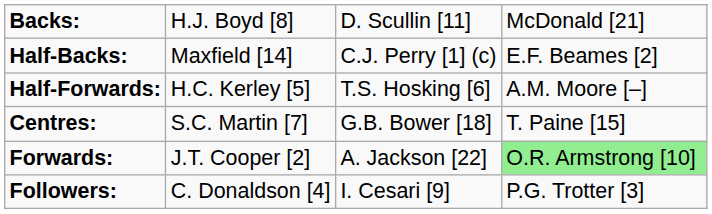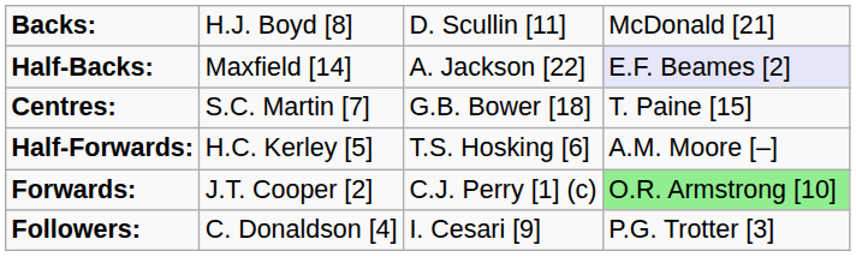 <table class="wikitable">
 <tr>
 <td><strong>Backs:</strong></td>
 <td>H.J. Boyd [8]</td>
 <td>D. Scullin [11]</td>
 <td>McDonald [21] </td>
 </tr>
 <tr>
 <td><strong>Half-Backs:</strong></td>
 <td>Maxfield [14]</td>
-<td>C.J. Perry [1] (c)</td>
-<td>E.F. Beames [2] </td>
+<td>A. Jackson [22]</td>
+<td style="background: lavender;">E.F. Beames [2] </td>
+</tr>
+<tr>
+<td><strong>Centres:</strong></td>
+<td>S.C. Martin [7]</td>
+<td>G.B. Bower [18]</td>
+<td>T. Paine [15] </td>
 </tr>
 <tr>
 <td><strong>Half-Forwards:</strong></td>
 <td>H.C. Kerley [5]</td>
 <td>T.S. Hosking [6]</td>
 <td>A.M. Moore [–] </td>
 </tr>
 <tr>
-<td><strong>Centres:</strong></td>
-<td>S.C. Martin [7]</td>
-<td>G.B. Bower [18]</td>
-<td>T. Paine [15] </td>
-</tr>
-<tr>
 <td><strong>Forwards:</strong></td>
 <td>J.T. Cooper [2]</td>
-<td>A. Jackson [22]</td>
+<td>C.J. Perry [1] (c)</td>
 <td style="background: lightgreen;">O.R. Armstrong [10] </td>
 </tr>
 <tr>
 <td><strong>Followers:</strong></td>
 <td>C. Donaldson [4]</td>
 <td>I. Cesari [9]</td>
 <td>P.G. Trotter [3] </td>
 </tr>
 </table>
